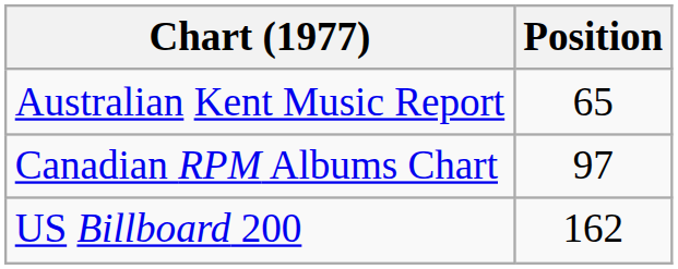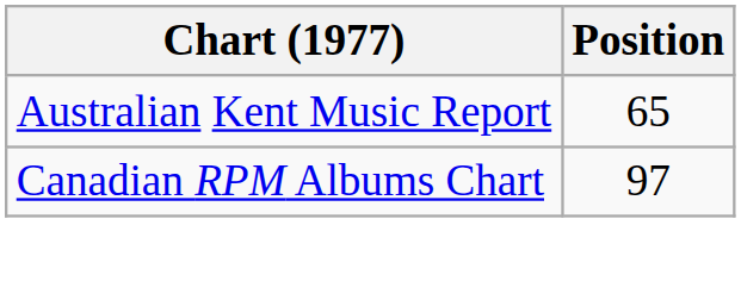 <table class="wikitable sortable" style="text-align:center;">
 <tr>
 <th>Chart (1977)</th>
 <th>Position</th>
 </tr>
 <tr>
 <td align="left"><a href='#'>Australian</a> <a href='#'>Kent Music Report</a></td>
 <td>65</td>
 </tr>
 <tr>
 <td align="left"><a href='#'>Canadian <em>RPM</em> Albums Chart</a></td>
 <td>97</td>
 </tr>
-<tr>
-<td align="left"><a href='#'>US</a> <a href='#'><em>Billboard</em> 200</a></td>
-<td>162</td>
-</tr>
 </table>
